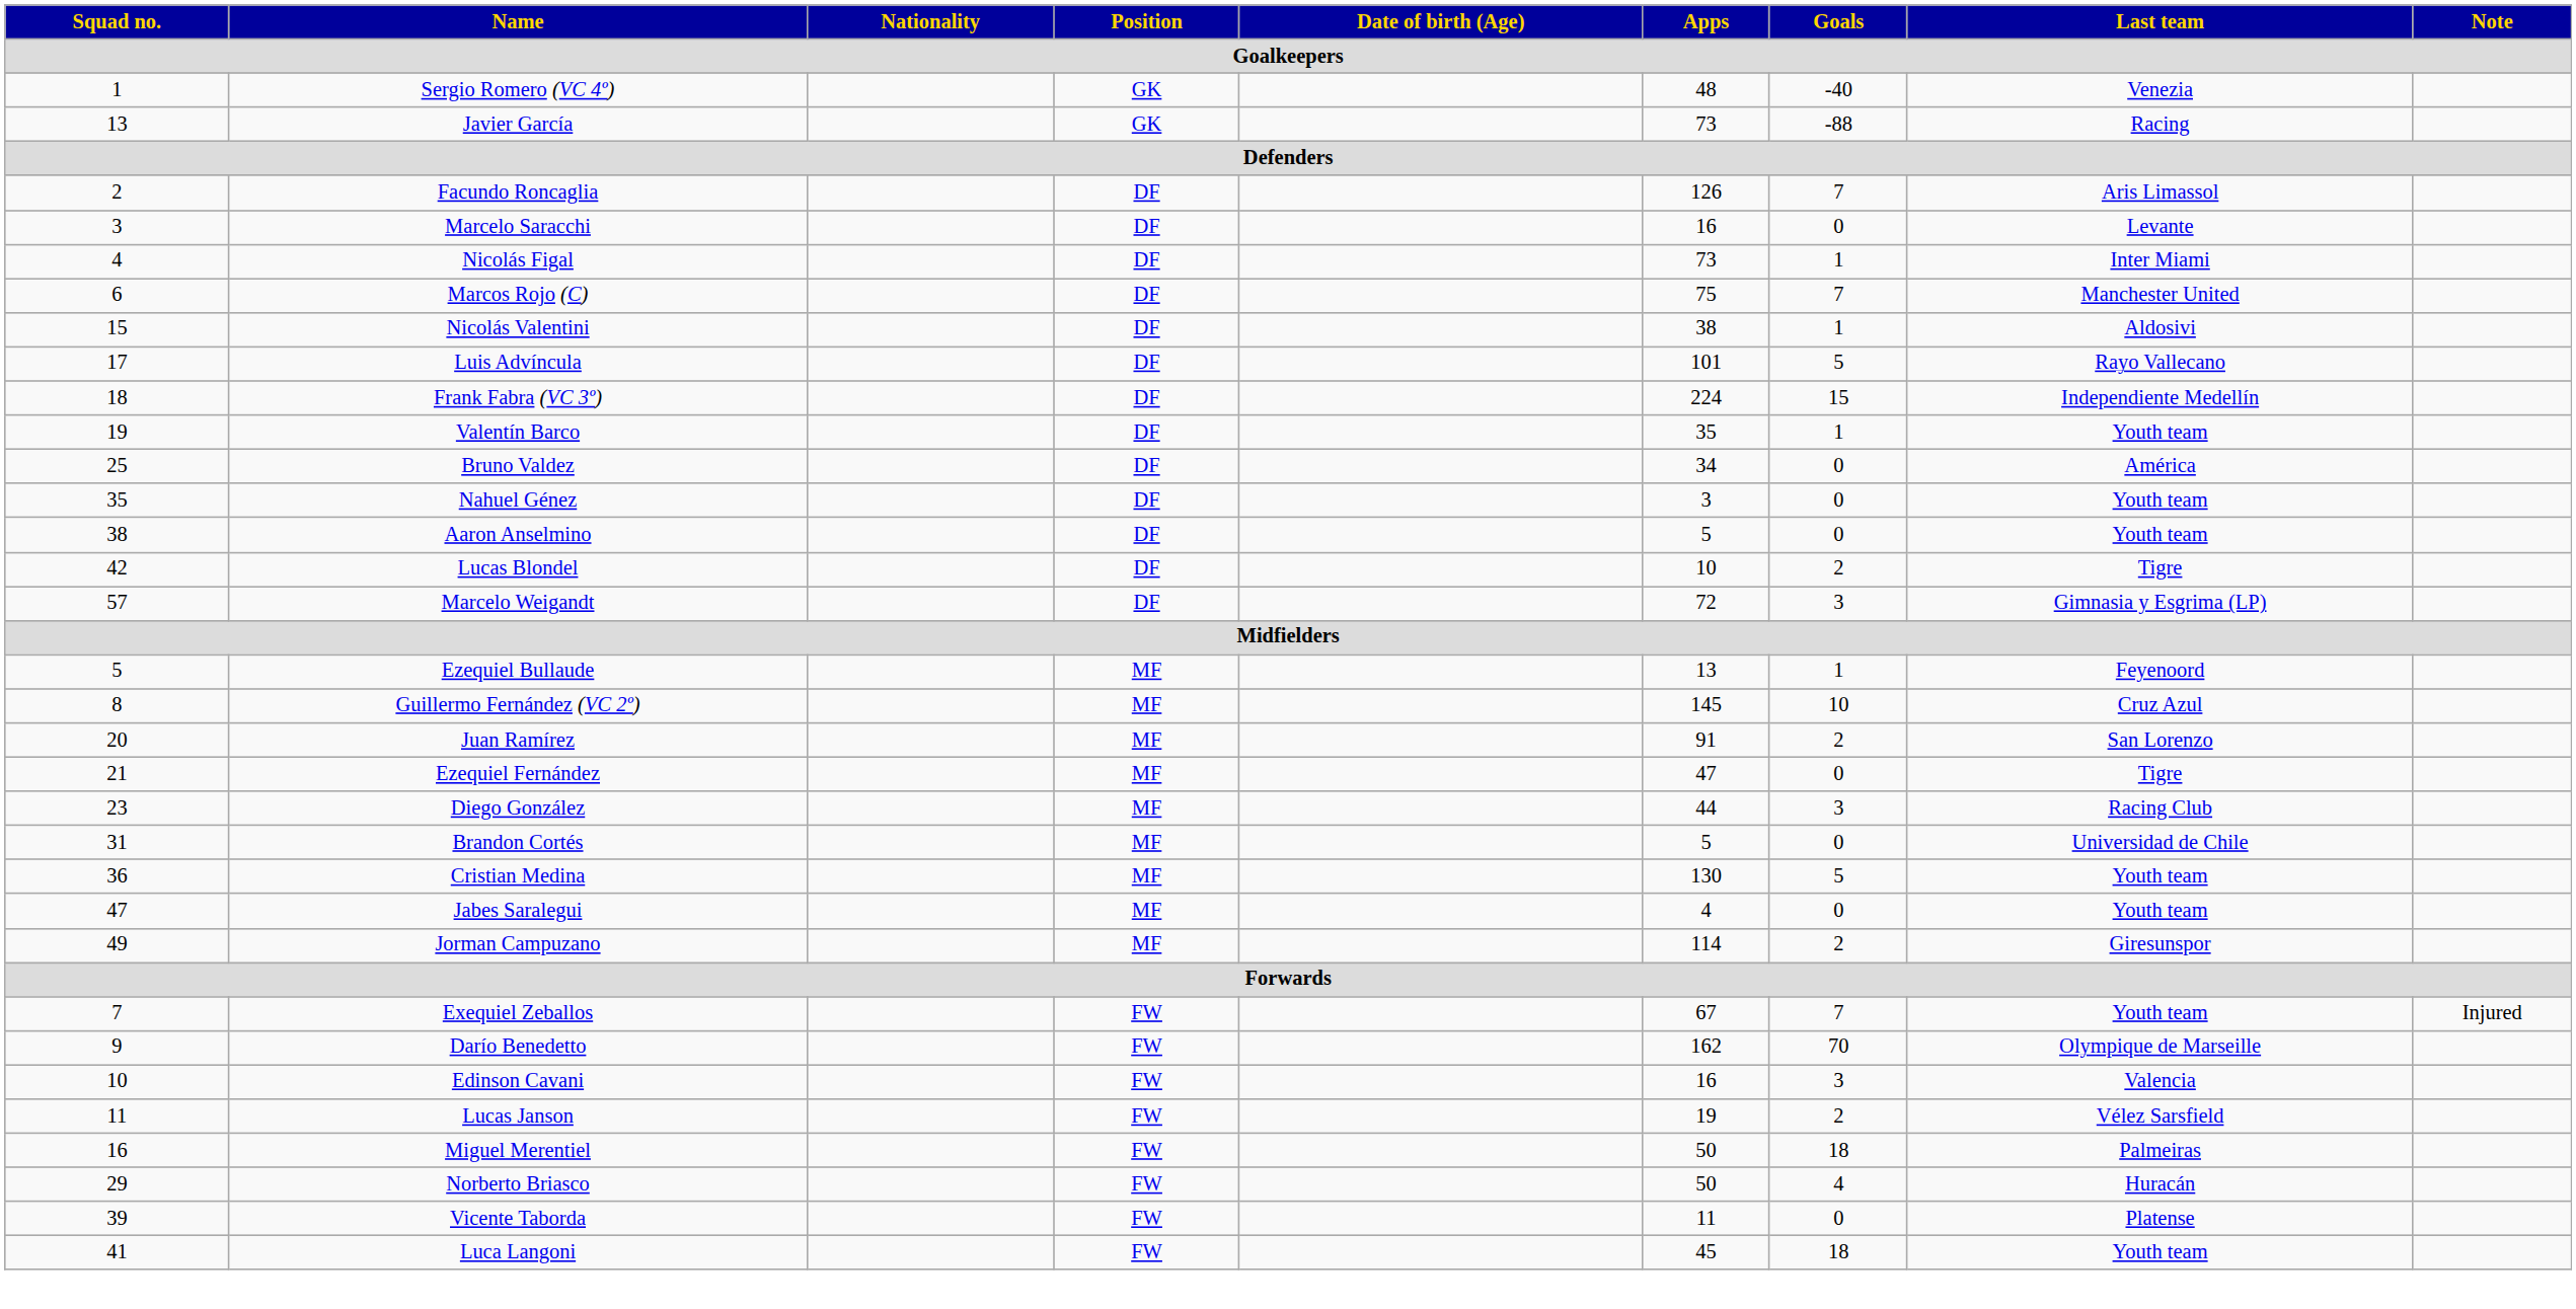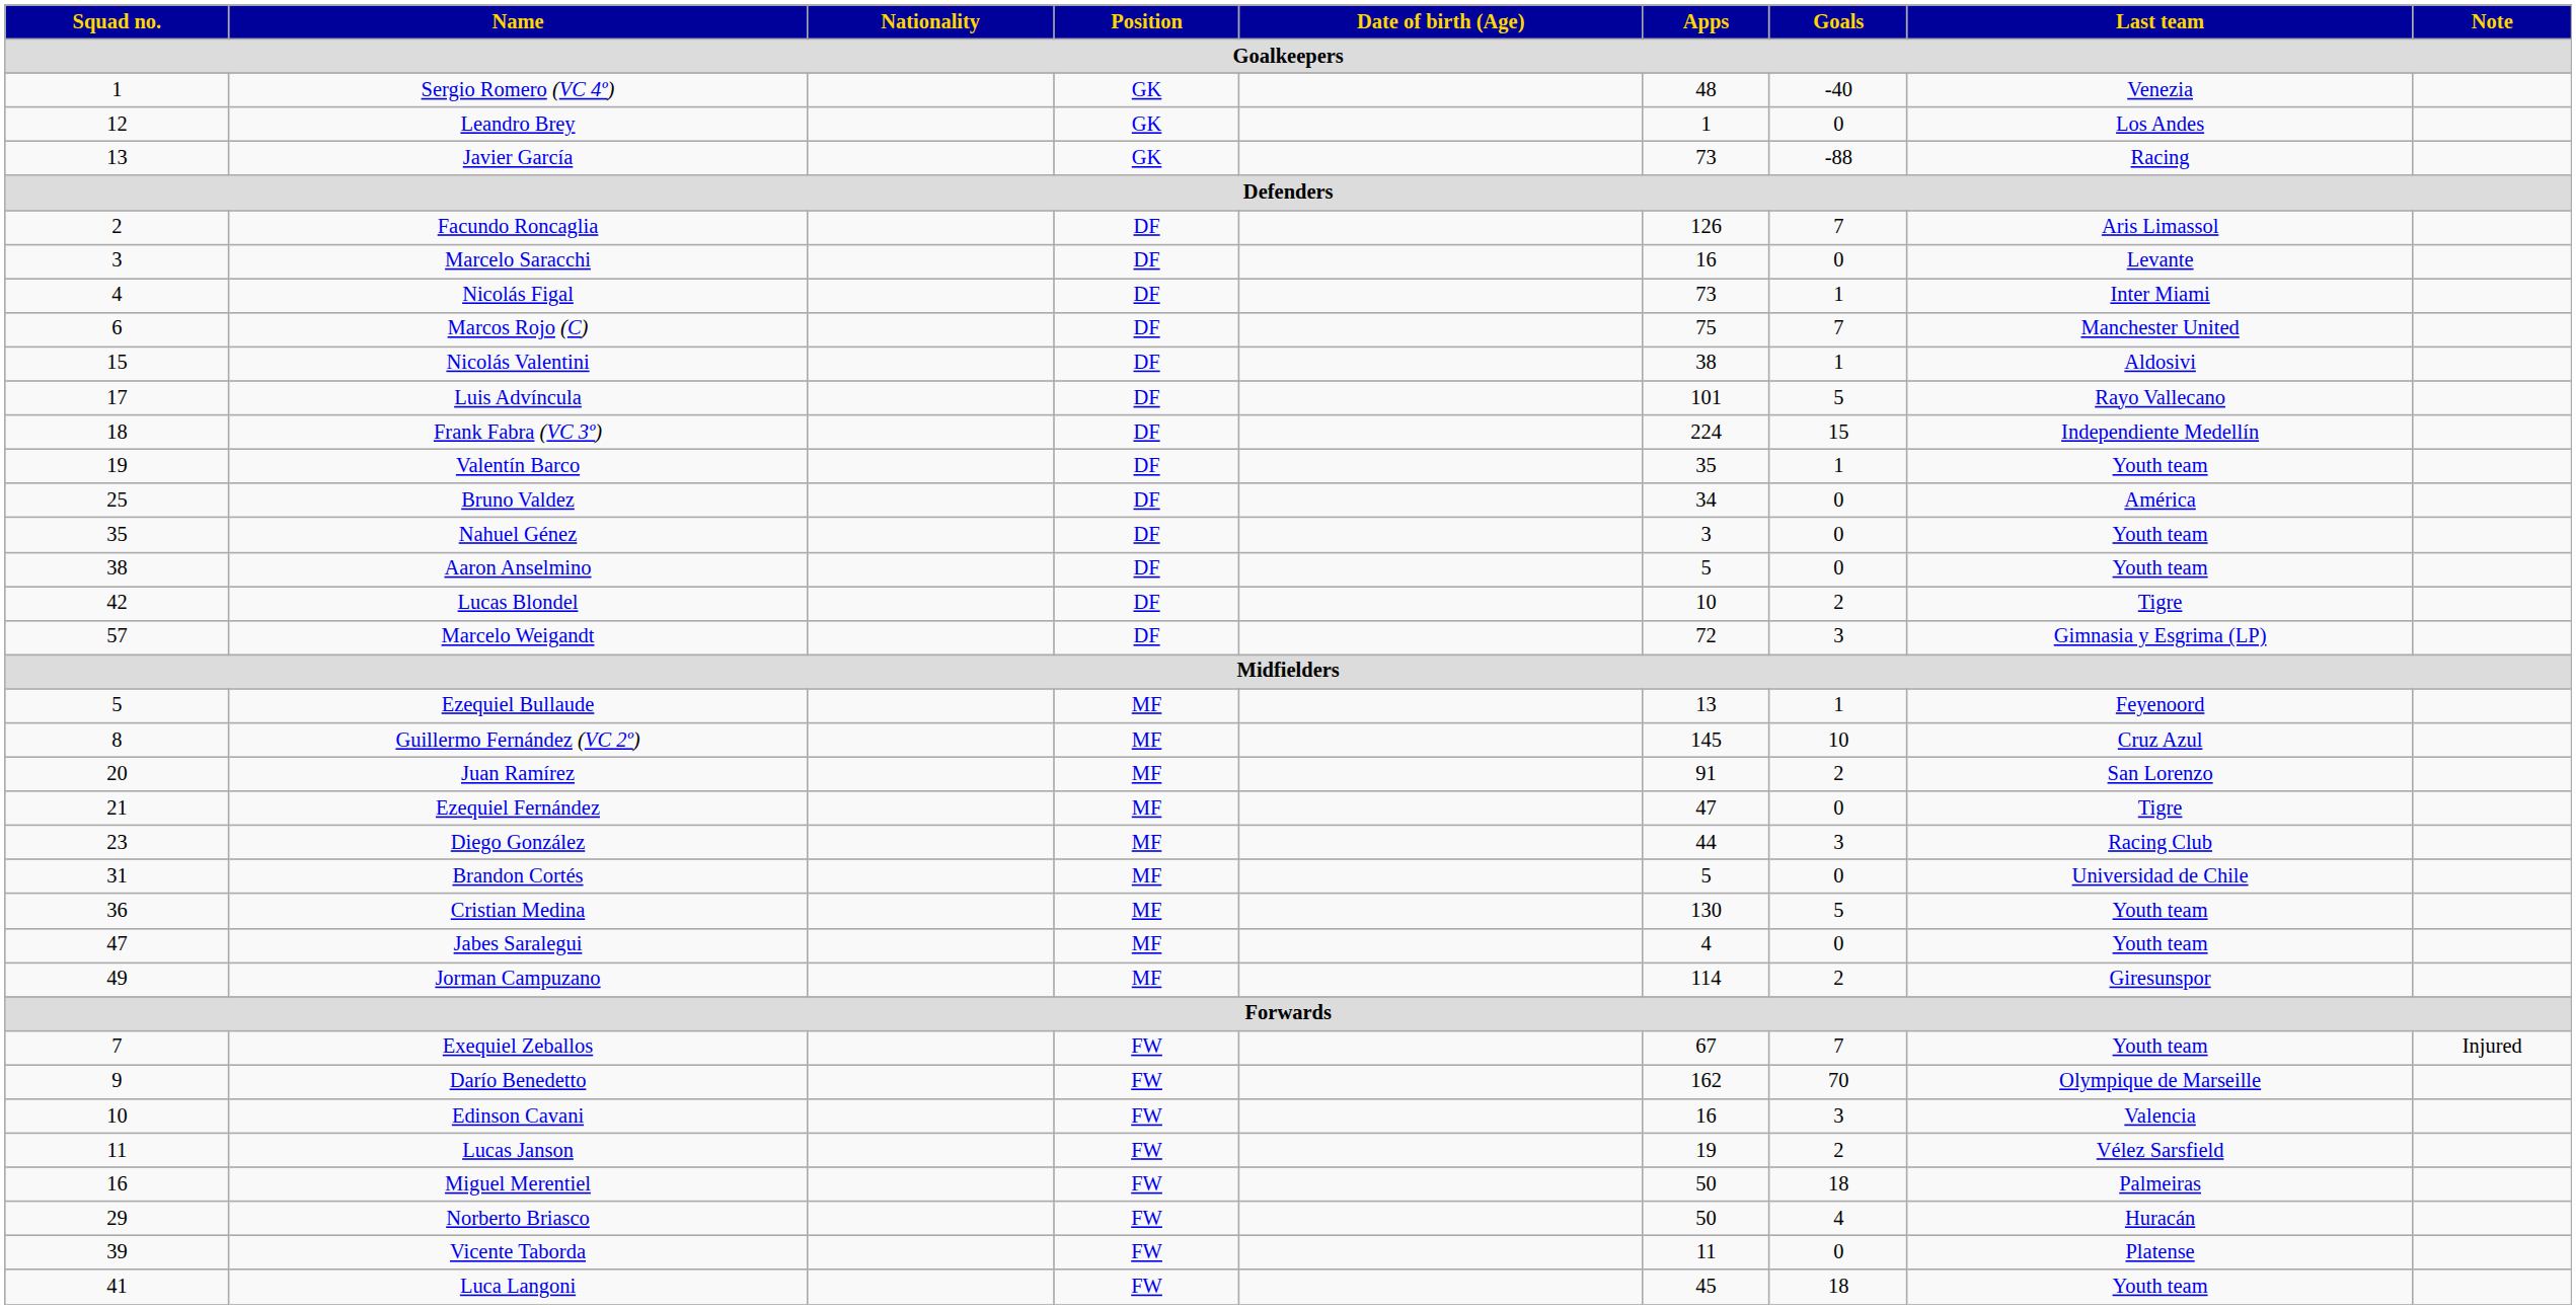 <table class="wikitable"  style="text-align:center; font-size:80%; width:100%;">
 <tr>
 <th style="background:#00009B; color:gold; text-align:center;">Squad no.</th>
 <th style="background:#00009B; color:gold; text-align:center;">Name</th>
 <th style="background:#00009B; color:gold; text-align:center;">Nationality</th>
 <th style="background:#00009B; color:gold; text-align:center;">Position</th>
 <th style="background:#00009B; color:gold; text-align:center;">Date of birth (Age)</th>
 <th style="background:#00009B; color:gold; text-align:center;">Apps</th>
 <th style="background:#00009B; color:gold; text-align:center;">Goals</th>
 <th style="background:#00009B; color:gold; text-align:center;">Last team</th>
 <th style="background:#00009B; color:gold; text-align:center;">Note</th>
 </tr>
 <tr>
 <th colspan="9"  style="background:#dcdcdc; text-align:center;">Goalkeepers</th>
 </tr>
 <tr>
 <td>1</td>
 <td><a href='#'>Sergio Romero</a> <em>(<a href='#'>VC 4º</a>)</em></td>
 <td></td>
 <td><a href='#'>GK</a></td>
 <td></td>
 <td>48</td>
 <td>-40</td>
 <td> <a href='#'>Venezia</a></td>
+<td></td>
+</tr>
+<tr>
+<td>12</td>
+<td><a href='#'>Leandro Brey</a></td>
+<td></td>
+<td><a href='#'>GK</a></td>
+<td></td>
+<td>1</td>
+<td>0</td>
+<td> <a href='#'>Los Andes</a></td>
 <td></td>
 </tr>
 <tr>
 <td>13</td>
 <td><a href='#'>Javier García</a></td>
 <td></td>
 <td><a href='#'>GK</a></td>
 <td></td>
 <td>73</td>
 <td>-88</td>
 <td> <a href='#'>Racing</a></td>
 <td></td>
 </tr>
 <tr>
 <th colspan="9"  style="background:#dcdcdc; text-align:center;">Defenders</th>
 </tr>
 <tr>
 <td>2</td>
 <td><a href='#'>Facundo Roncaglia</a></td>
 <td></td>
 <td><a href='#'>DF</a></td>
 <td></td>
 <td>126</td>
 <td>7</td>
 <td> <a href='#'>Aris Limassol</a></td>
 <td></td>
 </tr>
 <tr>
 <td>3</td>
 <td><a href='#'>Marcelo Saracchi</a></td>
 <td></td>
 <td><a href='#'>DF</a></td>
 <td></td>
 <td>16</td>
 <td>0</td>
 <td> <a href='#'>Levante</a></td>
 <td></td>
 </tr>
 <tr>
 <td>4</td>
 <td><a href='#'>Nicolás Figal</a></td>
 <td></td>
 <td><a href='#'>DF</a></td>
 <td></td>
 <td>73</td>
 <td>1</td>
 <td> <a href='#'>Inter Miami</a></td>
 <td></td>
 </tr>
 <tr>
 <td>6</td>
 <td><a href='#'>Marcos Rojo</a> <em>(<a href='#'>C</a>)</em></td>
 <td></td>
 <td><a href='#'>DF</a></td>
 <td></td>
 <td>75</td>
 <td>7</td>
 <td> <a href='#'>Manchester United</a></td>
 <td></td>
 </tr>
 <tr>
 <td>15</td>
 <td><a href='#'>Nicolás Valentini</a></td>
 <td></td>
 <td><a href='#'>DF</a></td>
 <td></td>
 <td>38</td>
 <td>1</td>
 <td> <a href='#'>Aldosivi</a></td>
 <td></td>
 </tr>
 <tr>
 <td>17</td>
 <td><a href='#'>Luis Advíncula</a></td>
 <td></td>
 <td><a href='#'>DF</a></td>
 <td></td>
 <td>101</td>
 <td>5</td>
 <td> <a href='#'>Rayo Vallecano</a></td>
 <td></td>
 </tr>
 <tr>
 <td>18</td>
 <td><a href='#'>Frank Fabra</a> <em>(<a href='#'>VC 3º</a>)</em></td>
 <td></td>
 <td><a href='#'>DF</a></td>
 <td></td>
 <td>224</td>
 <td>15</td>
 <td> <a href='#'>Independiente Medellín</a></td>
 <td></td>
 </tr>
 <tr>
 <td>19</td>
 <td><a href='#'>Valentín Barco</a></td>
 <td></td>
 <td><a href='#'>DF</a></td>
 <td></td>
 <td>35</td>
 <td>1</td>
 <td> <a href='#'>Youth team</a></td>
 <td></td>
 </tr>
 <tr>
 <td>25</td>
 <td><a href='#'>Bruno Valdez</a></td>
 <td></td>
 <td><a href='#'>DF</a></td>
 <td></td>
 <td>34</td>
 <td>0</td>
 <td> <a href='#'>América</a></td>
 <td></td>
 </tr>
 <tr>
 <td>35</td>
 <td><a href='#'>Nahuel Génez</a></td>
 <td></td>
 <td><a href='#'>DF</a></td>
 <td></td>
 <td>3</td>
 <td>0</td>
 <td> <a href='#'>Youth team</a></td>
 <td></td>
 </tr>
 <tr>
 <td>38</td>
 <td><a href='#'>Aaron Anselmino</a></td>
 <td></td>
 <td><a href='#'>DF</a></td>
 <td></td>
 <td>5</td>
 <td>0</td>
 <td> <a href='#'>Youth team</a></td>
 <td></td>
 </tr>
 <tr>
 <td>42</td>
 <td><a href='#'>Lucas Blondel</a></td>
 <td></td>
 <td><a href='#'>DF</a></td>
 <td></td>
 <td>10</td>
 <td>2</td>
 <td> <a href='#'>Tigre</a></td>
 <td></td>
 </tr>
 <tr>
 <td>57</td>
 <td><a href='#'>Marcelo Weigandt</a></td>
 <td></td>
 <td><a href='#'>DF</a></td>
 <td></td>
 <td>72</td>
 <td>3</td>
 <td> <a href='#'>Gimnasia y Esgrima (LP)</a></td>
 <td></td>
 </tr>
 <tr>
 <th colspan="9"  style="background:#dcdcdc; text-align:center;">Midfielders</th>
 </tr>
 <tr>
 <td>5</td>
 <td><a href='#'>Ezequiel Bullaude</a></td>
 <td></td>
 <td><a href='#'>MF</a></td>
 <td></td>
 <td>13</td>
 <td>1</td>
 <td> <a href='#'>Feyenoord</a></td>
 <td></td>
 </tr>
 <tr>
 <td>8</td>
 <td><a href='#'>Guillermo Fernández</a> <em>(<a href='#'>VC 2º</a>)</em></td>
 <td></td>
 <td><a href='#'>MF</a></td>
 <td></td>
 <td>145</td>
 <td>10</td>
 <td> <a href='#'>Cruz Azul</a></td>
 <td></td>
 </tr>
 <tr>
 <td>20</td>
 <td><a href='#'>Juan Ramírez</a></td>
 <td></td>
 <td><a href='#'>MF</a></td>
 <td></td>
 <td>91</td>
 <td>2</td>
 <td> <a href='#'>San Lorenzo</a></td>
 <td></td>
 </tr>
 <tr>
 <td>21</td>
 <td><a href='#'>Ezequiel Fernández</a></td>
 <td></td>
 <td><a href='#'>MF</a></td>
 <td></td>
 <td>47</td>
 <td>0</td>
 <td> <a href='#'>Tigre</a></td>
 <td></td>
 </tr>
 <tr>
 <td>23</td>
 <td><a href='#'>Diego González</a></td>
 <td></td>
 <td><a href='#'>MF</a></td>
 <td></td>
 <td>44</td>
 <td>3</td>
 <td> <a href='#'>Racing Club</a></td>
 <td></td>
 </tr>
 <tr>
 <td>31</td>
 <td><a href='#'>Brandon Cortés</a></td>
 <td></td>
 <td><a href='#'>MF</a></td>
 <td></td>
 <td>5</td>
 <td>0</td>
 <td> <a href='#'>Universidad de Chile</a></td>
 <td></td>
 </tr>
 <tr>
 <td>36</td>
 <td><a href='#'>Cristian Medina</a></td>
 <td></td>
 <td><a href='#'>MF</a></td>
 <td></td>
 <td>130</td>
 <td>5</td>
 <td> <a href='#'>Youth team</a></td>
 <td></td>
 </tr>
 <tr>
 <td>47</td>
 <td><a href='#'>Jabes Saralegui</a></td>
 <td></td>
 <td><a href='#'>MF</a></td>
 <td></td>
 <td>4</td>
 <td>0</td>
 <td> <a href='#'>Youth team</a></td>
 <td></td>
 </tr>
 <tr>
 <td>49</td>
 <td><a href='#'>Jorman Campuzano</a></td>
 <td></td>
 <td><a href='#'>MF</a></td>
 <td></td>
 <td>114</td>
 <td>2</td>
 <td> <a href='#'>Giresunspor</a></td>
 <td></td>
 </tr>
 <tr>
 <th colspan="9"  style="background:#dcdcdc; text-align:center;">Forwards</th>
 </tr>
 <tr>
 <td>7</td>
 <td><a href='#'>Exequiel Zeballos</a></td>
 <td></td>
 <td><a href='#'>FW</a></td>
 <td></td>
 <td>67</td>
 <td>7</td>
 <td> <a href='#'>Youth team</a></td>
 <td>Injured</td>
 </tr>
 <tr>
 <td>9</td>
 <td><a href='#'>Darío Benedetto</a></td>
 <td></td>
 <td><a href='#'>FW</a></td>
 <td></td>
 <td>162</td>
 <td>70</td>
 <td> <a href='#'>Olympique de Marseille</a></td>
 <td></td>
 </tr>
 <tr>
 <td>10</td>
 <td><a href='#'>Edinson Cavani</a></td>
 <td></td>
 <td><a href='#'>FW</a></td>
 <td></td>
 <td>16</td>
 <td>3</td>
 <td> <a href='#'>Valencia</a></td>
 <td></td>
 </tr>
 <tr>
 <td>11</td>
 <td><a href='#'>Lucas Janson</a></td>
 <td></td>
 <td><a href='#'>FW</a></td>
 <td></td>
 <td>19</td>
 <td>2</td>
 <td> <a href='#'>Vélez Sarsfield</a></td>
 <td></td>
 </tr>
 <tr>
 <td>16</td>
 <td><a href='#'>Miguel Merentiel</a></td>
 <td></td>
 <td><a href='#'>FW</a></td>
 <td></td>
 <td>50</td>
 <td>18</td>
 <td> <a href='#'>Palmeiras</a></td>
 <td></td>
 </tr>
 <tr>
 <td>29</td>
 <td><a href='#'>Norberto Briasco</a></td>
 <td></td>
 <td><a href='#'>FW</a></td>
 <td></td>
 <td>50</td>
 <td>4</td>
 <td> <a href='#'>Huracán</a></td>
 <td></td>
 </tr>
 <tr>
 <td>39</td>
 <td><a href='#'>Vicente Taborda</a></td>
 <td></td>
 <td><a href='#'>FW</a></td>
 <td></td>
 <td>11</td>
 <td>0</td>
 <td> <a href='#'>Platense</a></td>
 <td></td>
 </tr>
 <tr>
 <td>41</td>
 <td><a href='#'>Luca Langoni</a></td>
 <td></td>
 <td><a href='#'>FW</a></td>
 <td></td>
 <td>45</td>
 <td>18</td>
 <td> <a href='#'>Youth team</a></td>
 <td></td>
 </tr>
 </table>
